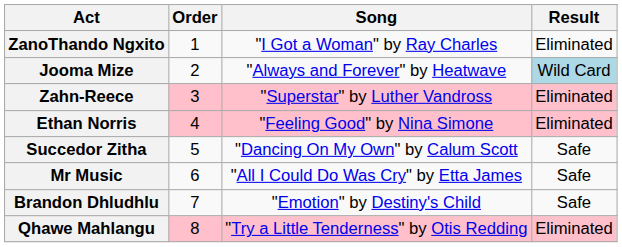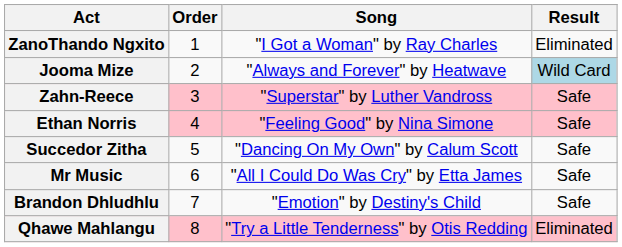 <table class="wikitable plainrowheaders" style="text-align:center;">
 <tr>
 <th scope="col">Act</th>
 <th scope="col">Order</th>
 <th scope="cool">Song</th>
 <th scope="col">Result</th>
 </tr>
 <tr>
 <th scope=row>ZanoThando Ngxito</th>
 <td>1</td>
 <td>"<a href='#'>I Got a Woman</a>" by <a href='#'>Ray Charles</a></td>
 <td>Eliminated</td>
 </tr>
 <tr>
 <th scope=row>Jooma Mize</th>
 <td>2</td>
 <td>"<a href='#'>Always and Forever</a>" by <a href='#'>Heatwave</a></td>
 <td style="background:#add8e6">Wild Card</td>
 </tr>
 <tr style="background:pink">
 <th scope=row>Zahn-Reece</th>
 <td>3</td>
 <td>"<a href='#'>Superstar</a>" by <a href='#'>Luther Vandross</a></td>
-<td>Eliminated</td>
+<td>Safe</td>
 </tr>
 <tr style="background:pink">
 <th scope=row>Ethan Norris</th>
 <td>4</td>
 <td>"<a href='#'>Feeling Good</a>" by <a href='#'>Nina Simone</a></td>
-<td>Eliminated</td>
+<td>Safe</td>
 </tr>
 <tr>
 <th scope=row>Succedor Zitha</th>
 <td>5</td>
 <td>"<a href='#'>Dancing On My Own</a>" by <a href='#'>Calum Scott</a></td>
 <td>Safe</td>
 </tr>
 <tr>
 <th scope=row>Mr Music</th>
 <td>6</td>
 <td>"<a href='#'>All I Could Do Was Cry</a>" by <a href='#'>Etta James</a></td>
 <td>Safe</td>
 </tr>
 <tr>
 <th scope=row>Brandon Dhludhlu</th>
 <td>7</td>
 <td>"<a href='#'>Emotion</a>" by <a href='#'>Destiny's Child</a></td>
 <td>Safe</td>
 </tr>
 <tr style="background:pink">
 <th scope=row>Qhawe Mahlangu</th>
 <td>8</td>
 <td>"<a href='#'>Try a Little Tenderness</a>" by <a href='#'>Otis Redding</a></td>
 <td>Eliminated</td>
 </tr>
 </table>
